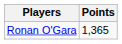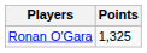 <table class="wikitable sortable">
 <tr>
 <th>Players</th>
 <th>Points</th>
 </tr>
 <tr>
 <td><a href='#'>Ronan O'Gara</a></td>
-<td>1,365</td>
+<td>1,325</td>
 </tr>
 </table>
